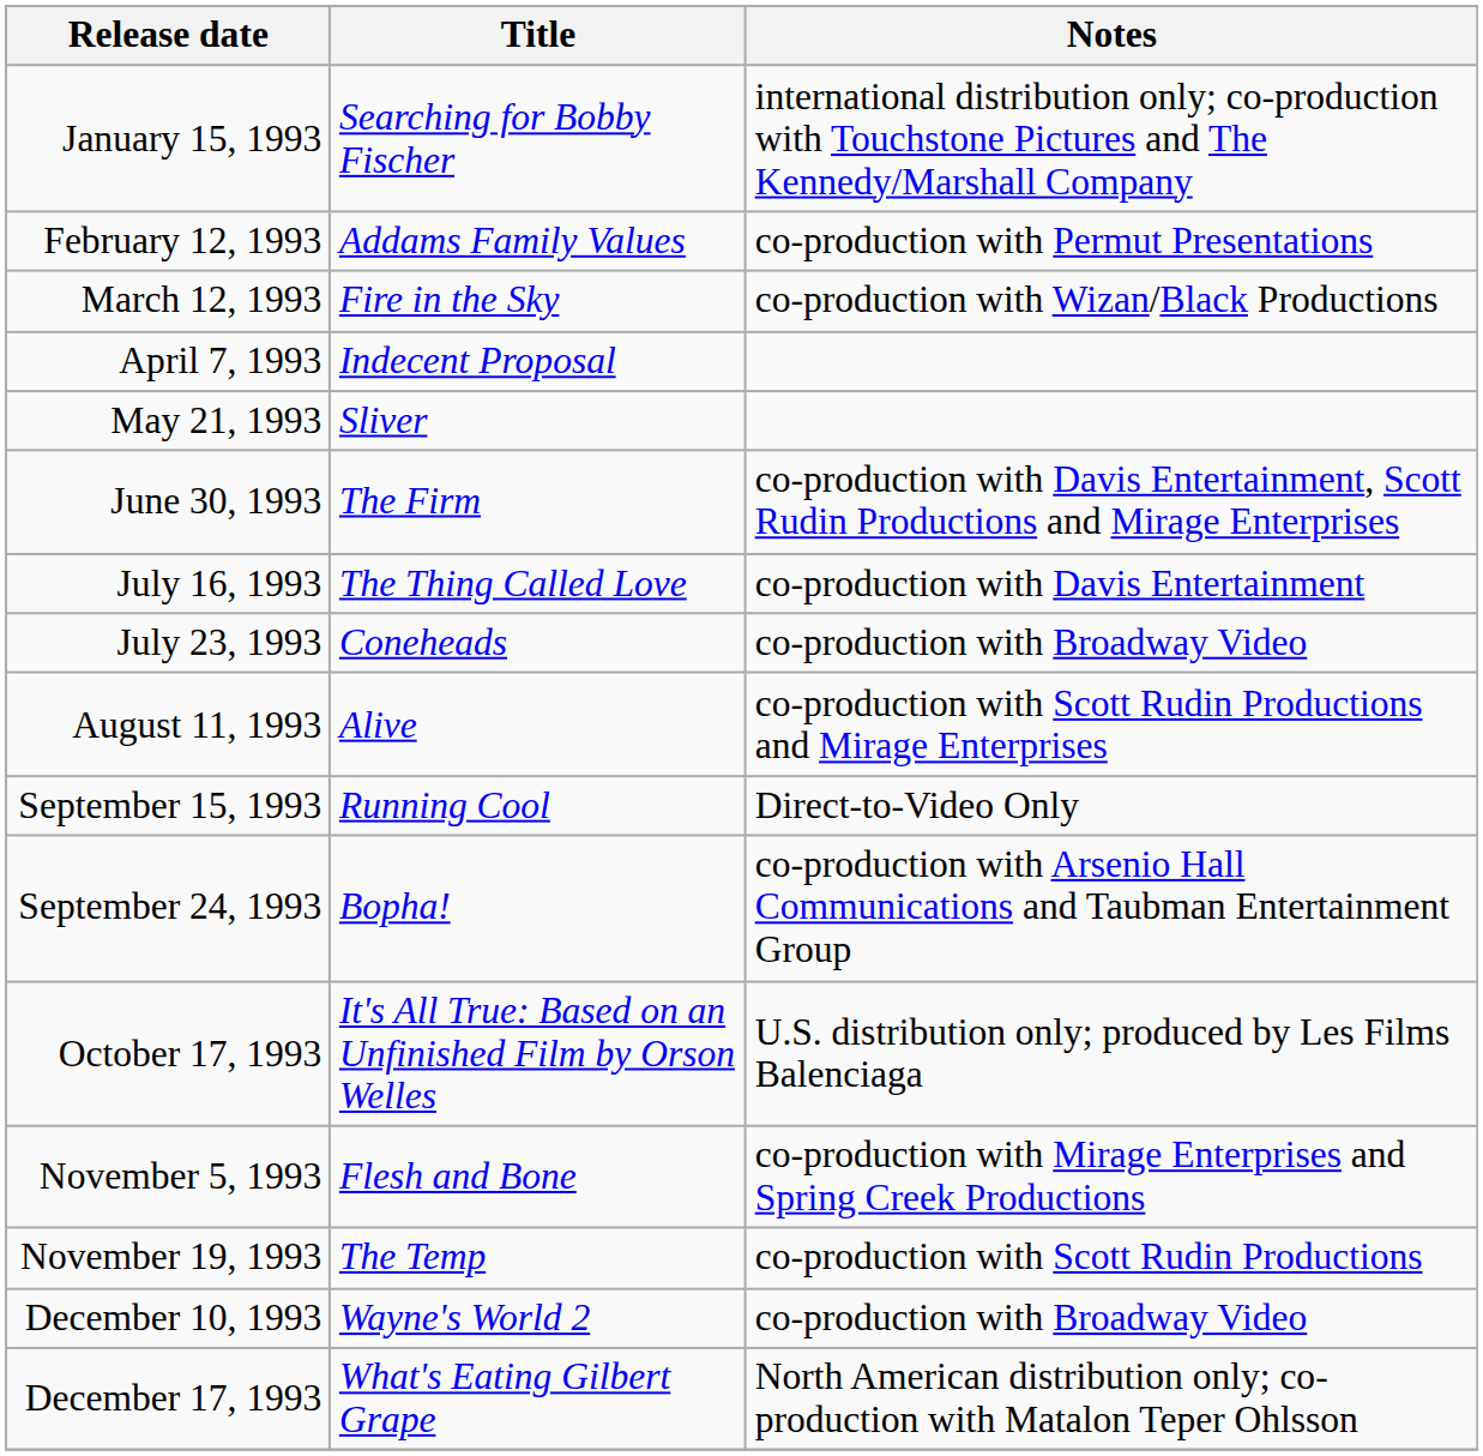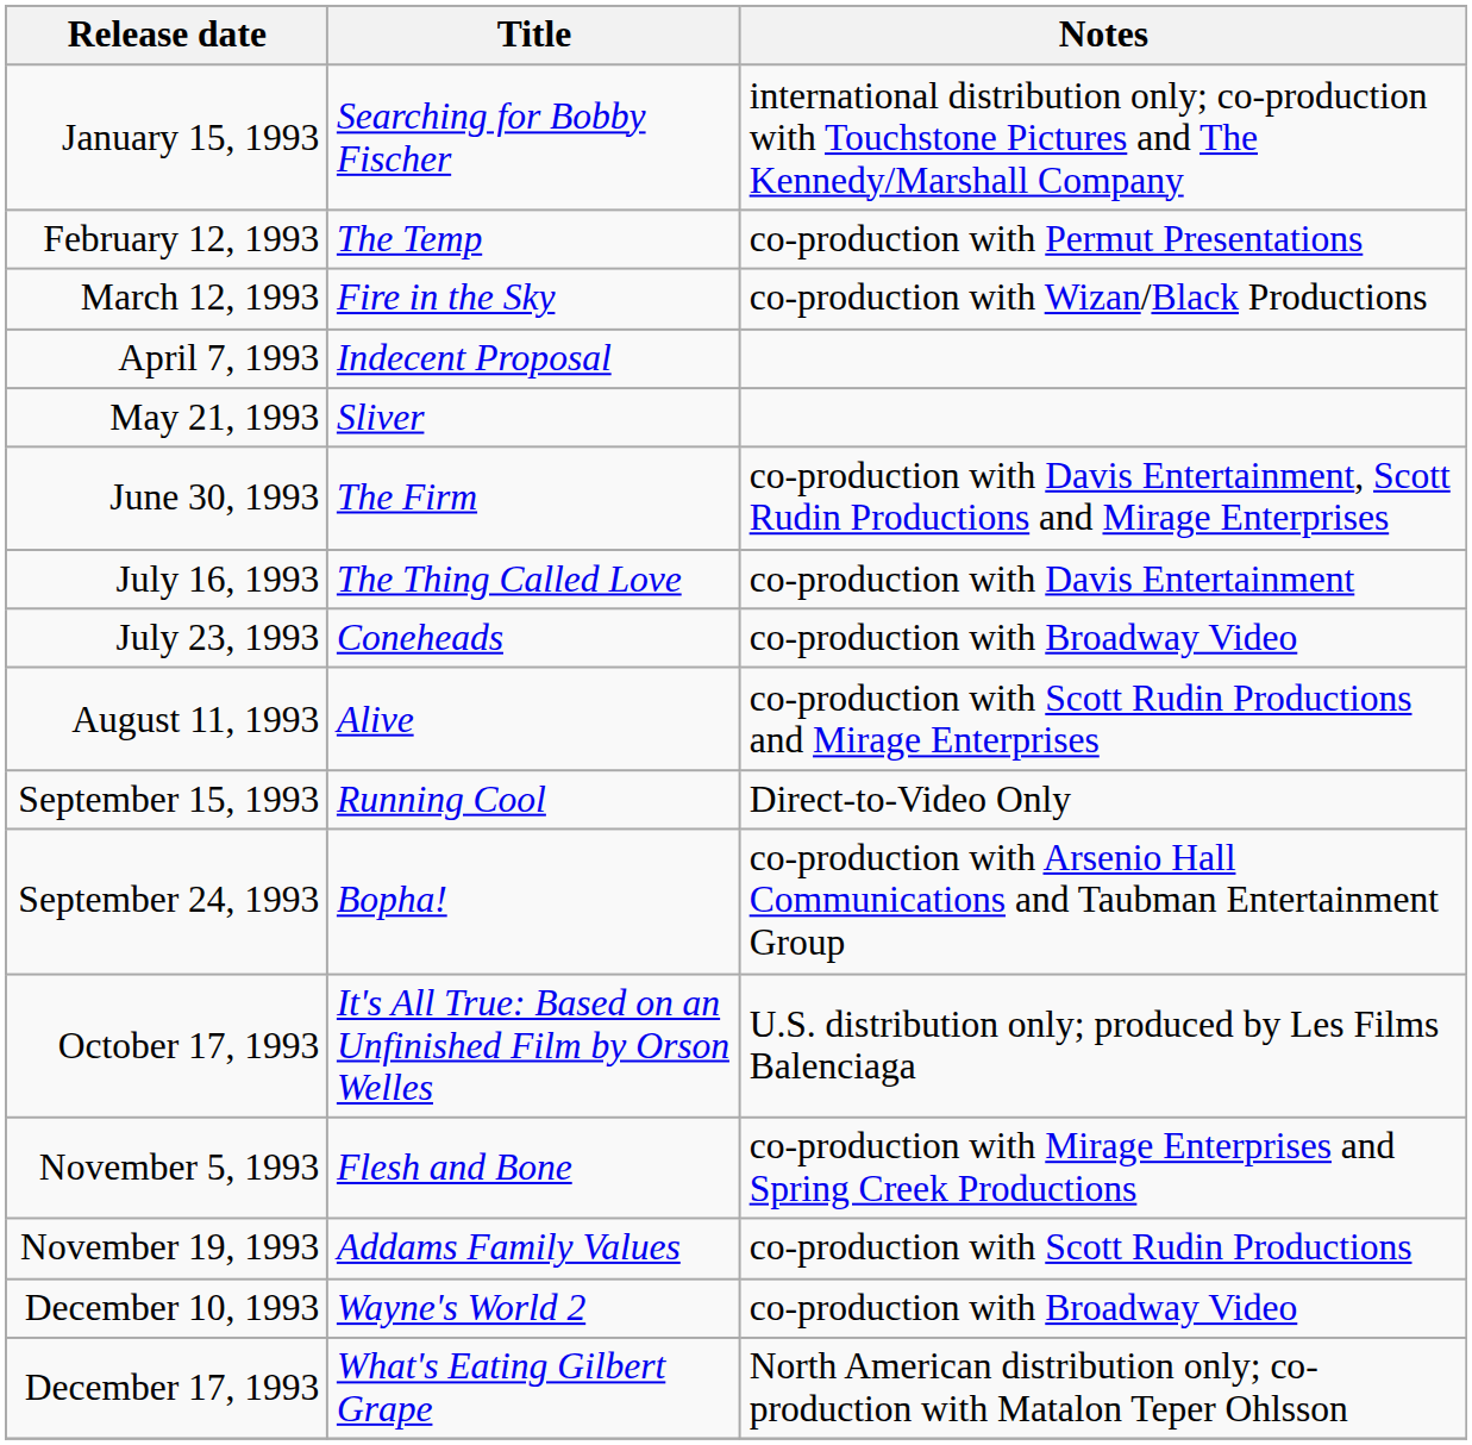 <table class="wikitable sortable" style="width:100%;">
 <tr>
 <th scope="col" style="width:130px;">Release date</th>
 <th>Title</th>
 <th>Notes</th>
 </tr>
 <tr>
 <td style="text-align:right;">January 15, 1993</td>
 <td><em><a href='#'>Searching for Bobby Fischer</a></em></td>
 <td>international distribution only; co-production with <a href='#'>Touchstone Pictures</a> and <a href='#'>The Kennedy/Marshall Company</a></td>
 </tr>
 <tr>
 <td style="text-align:right;">February 12, 1993</td>
-<td><em><a href='#'>Addams Family Values</a></em></td>
+<td><em><a href='#'>The Temp</a></em></td>
 <td>co-production with <a href='#'>Permut Presentations</a></td>
 </tr>
 <tr>
 <td style="text-align:right;">March 12, 1993</td>
 <td><em><a href='#'>Fire in the Sky</a></em></td>
 <td>co-production with <a href='#'>Wizan</a>/<a href='#'>Black</a> Productions</td>
 </tr>
 <tr>
 <td style="text-align:right;">April 7, 1993</td>
 <td><em><a href='#'>Indecent Proposal</a></em></td>
 <td></td>
 </tr>
 <tr>
 <td style="text-align:right;">May 21, 1993</td>
 <td><em><a href='#'>Sliver</a></em></td>
 <td></td>
 </tr>
 <tr>
 <td style="text-align:right;">June 30, 1993</td>
 <td><em><a href='#'>The Firm</a></em></td>
 <td>co-production with <a href='#'>Davis Entertainment</a>, <a href='#'>Scott Rudin Productions</a> and <a href='#'>Mirage Enterprises</a></td>
 </tr>
 <tr>
 <td style="text-align:right;">July 16, 1993</td>
 <td><em><a href='#'>The Thing Called Love</a></em></td>
 <td>co-production with <a href='#'>Davis Entertainment</a></td>
 </tr>
 <tr>
 <td style="text-align:right;">July 23, 1993</td>
 <td><em><a href='#'>Coneheads</a></em></td>
 <td>co-production with <a href='#'>Broadway Video</a></td>
 </tr>
 <tr>
 <td style="text-align:right;">August 11, 1993</td>
 <td><em><a href='#'>Alive</a></em></td>
 <td>co-production with <a href='#'>Scott Rudin Productions</a> and <a href='#'>Mirage Enterprises</a></td>
 </tr>
 <tr>
 <td style="text-align:right;">September 15, 1993</td>
 <td><em><a href='#'>Running Cool</a></em></td>
 <td>Direct-to-Video Only</td>
 </tr>
 <tr>
 <td style="text-align:right;">September 24, 1993</td>
 <td><em><a href='#'>Bopha!</a></em></td>
 <td>co-production with <a href='#'>Arsenio Hall Communications</a> and Taubman Entertainment Group</td>
 </tr>
 <tr>
 <td style="text-align:right;">October 17, 1993</td>
 <td><em><a href='#'>It's All True: Based on an Unfinished Film by Orson Welles</a></em></td>
 <td>U.S. distribution only; produced by Les Films Balenciaga</td>
 </tr>
 <tr>
 <td style="text-align:right;">November 5, 1993</td>
 <td><em><a href='#'>Flesh and Bone</a></em></td>
 <td>co-production with <a href='#'>Mirage Enterprises</a> and <a href='#'>Spring Creek Productions</a></td>
 </tr>
 <tr>
 <td style="text-align:right;">November 19, 1993</td>
-<td><em><a href='#'>The Temp</a></em></td>
+<td><em><a href='#'>Addams Family Values</a></em></td>
 <td>co-production with <a href='#'>Scott Rudin Productions</a></td>
 </tr>
 <tr>
 <td style="text-align:right;">December 10, 1993</td>
 <td><em><a href='#'>Wayne's World 2</a></em></td>
 <td>co-production with <a href='#'>Broadway Video</a></td>
 </tr>
 <tr>
 <td style="text-align:right;">December 17, 1993</td>
 <td><em><a href='#'>What's Eating Gilbert Grape</a></em></td>
 <td>North American distribution only; co-production with Matalon Teper Ohlsson</td>
 </tr>
 <tr>
 </tr>
 </table>
